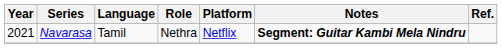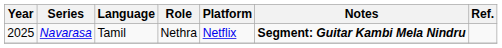 <table class="wikitable sortable">
 <tr>
 <th>Year</th>
 <th>Series</th>
 <th>Language</th>
 <th>Role</th>
 <th>Platform</th>
 <th class="unsortable">Notes</th>
 <th>Ref.</th>
 </tr>
 <tr>
-<td rowspan=1>2021</td>
+<td rowspan=1>2025</td>
 <td><em><a href='#'>Navarasa</a></em></td>
 <td>Tamil</td>
 <td>Nethra</td>
 <td><a href='#'>Netflix</a></td>
 <td><strong>Segment: <em>Guitar Kambi Mela Nindru</em></strong></td>
 <td></td>
 </tr>
 <tr>
 </tr>
 </table>
